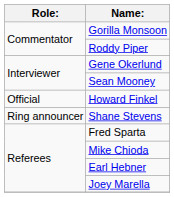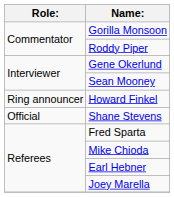 <table class=wikitable style="font-size:90%; margin: 0.5em 0 0.5em 1em; float: right; clear: left;">
 <tr>
 <th>Role:</th>
 <th>Name:</th>
 </tr>
 <tr>
 <td rowspan=2>Commentator</td>
 <td><a href='#'>Gorilla Monsoon</a></td>
 </tr>
 <tr>
 <td><a href='#'>Roddy Piper</a></td>
 </tr>
 <tr>
 <td rowspan=2>Interviewer</td>
 <td><a href='#'>Gene Okerlund</a></td>
 </tr>
 <tr>
 <td><a href='#'>Sean Mooney</a></td>
 </tr>
 <tr>
-<td>Official</td>
+<td>Ring announcer</td>
 <td><a href='#'>Howard Finkel</a></td>
 </tr>
 <tr>
-<td>Ring announcer</td>
+<td>Official</td>
 <td><a href='#'>Shane Stevens</a></td>
 </tr>
 <tr>
 <td rowspan=4>Referees</td>
 <td>Fred Sparta</td>
 </tr>
 <tr>
 <td><a href='#'>Mike Chioda</a></td>
 </tr>
 <tr>
 <td><a href='#'>Earl Hebner</a></td>
 </tr>
 <tr>
 <td><a href='#'>Joey Marella</a></td>
 </tr>
 <tr>
 </tr>
 </table>
